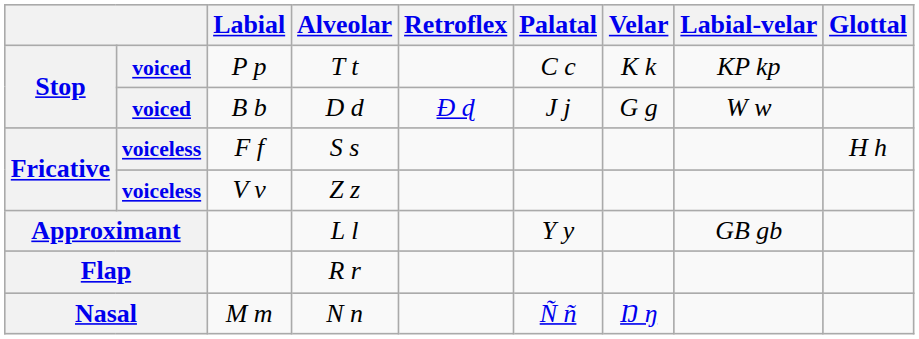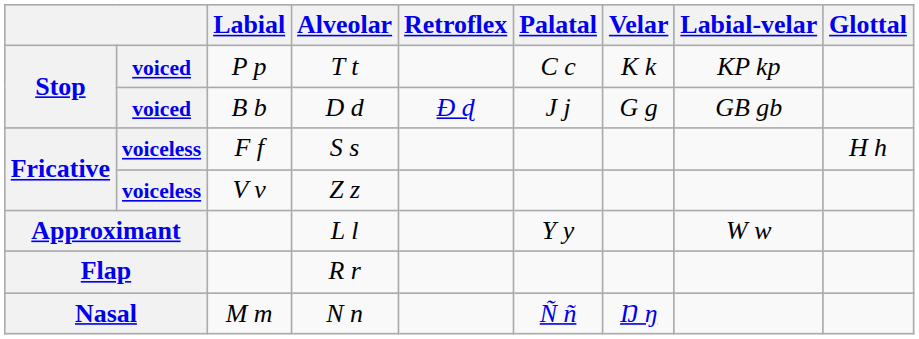 <table class="wikitable" style=text-align:center>
 <tr>
 <th colspan="2"></th>
 <th><a href='#'>Labial</a></th>
 <th><a href='#'>Alveolar</a></th>
 <th><a href='#'>Retroflex</a></th>
 <th><a href='#'>Palatal</a></th>
 <th><a href='#'>Velar</a></th>
 <th><a href='#'>Labial-velar</a></th>
 <th><a href='#'>Glottal</a></th>
 </tr>
 <tr>
 <th rowspan="2"><a href='#'>Stop</a></th>
 <th><small><a href='#'>voiced</a></small></th>
 <td><em>P p</em></td>
 <td><em>T t</em></td>
 <td></td>
 <td><em>C c</em></td>
 <td><em>K k</em></td>
 <td><em>KP kp</em></td>
 <td></td>
 </tr>
 <tr>
 <th><small><a href='#'>voiced</a></small></th>
 <td><em>B b</em></td>
 <td><em>D d</em></td>
 <td><a href='#'><em>Ɖ ɖ</em></a></td>
 <td><em>J j</em></td>
 <td><em>G g</em></td>
-<td><em>W w</em></td>
+<td><em>GB gb</em></td>
 <td></td>
 </tr>
 <tr>
 <th rowspan="2"><a href='#'>Fricative</a></th>
 <th><small><a href='#'>voiceless</a></small></th>
 <td><em>F f</em></td>
 <td><em>S s</em></td>
 <td></td>
 <td></td>
 <td></td>
 <td></td>
 <td><em>H h</em></td>
 </tr>
 <tr>
 <th><small><a href='#'>voiceless</a></small></th>
 <td><em>V v</em></td>
 <td><em>Z z</em></td>
 <td></td>
 <td></td>
 <td></td>
 <td></td>
 <td></td>
 </tr>
 <tr>
 <th colspan="2"><a href='#'>Approximant</a></th>
 <td></td>
 <td><em>L l</em></td>
 <td></td>
 <td><em>Y y</em></td>
 <td></td>
-<td><em>GB gb</em></td>
+<td><em>W w</em></td>
 <td></td>
 </tr>
 <tr>
 <th colspan="2"><a href='#'>Flap</a></th>
 <td></td>
 <td><em>R r</em></td>
 <td></td>
 <td></td>
 <td></td>
 <td></td>
 <td></td>
 </tr>
 <tr>
 <th colspan="2"><a href='#'>Nasal</a></th>
 <td><em>M m</em></td>
 <td><em>N n</em></td>
 <td></td>
 <td><a href='#'><em>Ñ ñ</em></a></td>
 <td><a href='#'><em>Ŋ ŋ</em></a></td>
 <td></td>
 <td></td>
 </tr>
 </table>
